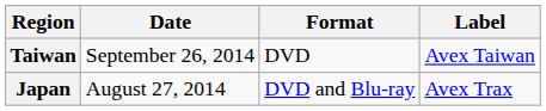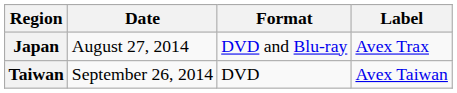 <table class="wikitable plainrowheaders">
 <tr>
 <th scope="col">Region</th>
 <th scope="col">Date</th>
 <th scope="col">Format</th>
 <th scope="col">Label</th>
 </tr>
 <tr>
+<th scope="row">Japan</th>
+<td>August 27, 2014</td>
+<td><a href='#'>DVD</a> and <a href='#'>Blu-ray</a></td>
+<td><a href='#'>Avex Trax</a></td>
+</tr>
+<tr>
 <th scope="row">Taiwan</th>
 <td>September 26, 2014</td>
 <td>DVD</td>
 <td><a href='#'>Avex Taiwan</a></td>
 </tr>
-<tr>
-<th scope="row">Japan</th>
-<td>August 27, 2014</td>
-<td><a href='#'>DVD</a> and <a href='#'>Blu-ray</a></td>
-<td><a href='#'>Avex Trax</a></td>
-</tr>
 </table>
